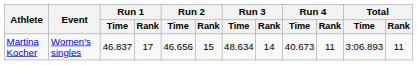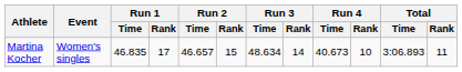 <table class="wikitable" style="font-size:90%">
 <tr>
 <th rowspan="2">Athlete</th>
 <th rowspan="2">Event</th>
 <th colspan=2>Run 1</th>
 <th colspan=2>Run 2</th>
 <th colspan=2>Run 3</th>
 <th colspan=2>Run 4</th>
 <th colspan=2>Total</th>
 </tr>
 <tr style="font-size:95%">
 <th>Time</th>
 <th>Rank</th>
 <th>Time</th>
 <th>Rank</th>
 <th>Time</th>
 <th>Rank</th>
 <th>Time</th>
 <th>Rank</th>
 <th>Time</th>
 <th>Rank</th>
 </tr>
 <tr align=center>
 <td align=left><a href='#'>Martina Kocher</a></td>
 <td align=left><a href='#'>Women's singles</a></td>
-<td>46.837</td>
+<td>46.835</td>
 <td>17</td>
-<td>46.656</td>
+<td>46.657</td>
 <td>15</td>
 <td>48.634</td>
 <td>14</td>
 <td>40.673</td>
-<td>11</td>
+<td>10</td>
 <td>3:06.893</td>
 <td>11</td>
 </tr>
 </table>
